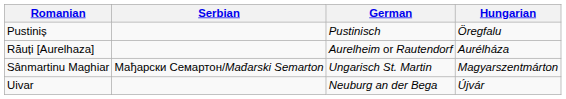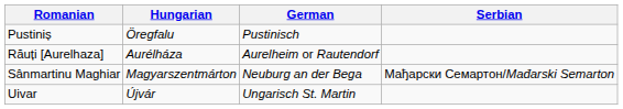 <table class="wikitable">
 <tr>
 <th><a href='#'>Romanian</a></th>
+<th><a href='#'>Hungarian</a></th>
+<th><a href='#'>German</a></th>
 <th><a href='#'>Serbian</a></th>
-<th><a href='#'>German</a></th>
-<th><a href='#'>Hungarian</a></th>
 </tr>
 <tr>
 <td>Pustiniș</td>
+<td><em>Öregfalu</em></td>
+<td><em>Pustinisch</em></td>
 <td></td>
-<td><em>Pustinisch</em></td>
-<td><em>Öregfalu</em></td>
 </tr>
 <tr>
 <td>Răuți [Aurelhaza]</td>
+<td><em>Aurélháza</em></td>
+<td><em>Aurelheim</em> or <em>Rautendorf</em></td>
 <td></td>
-<td><em>Aurelheim</em> or <em>Rautendorf</em></td>
-<td><em>Aurélháza</em></td>
 </tr>
 <tr>
 <td>Sânmartinu Maghiar</td>
+<td><em>Magyarszentmárton</em></td>
+<td><em>Neuburg an der Bega</em></td>
 <td>Мађарски Семартон/<em>Mađarski Semarton</em></td>
-<td><em>Ungarisch St. Martin</em></td>
-<td><em>Magyarszentmárton</em></td>
 </tr>
 <tr>
 <td>Uivar</td>
+<td><em>Újvár</em></td>
+<td><em>Ungarisch St. Martin</em></td>
 <td></td>
-<td><em>Neuburg an der Bega</em></td>
-<td><em>Újvár</em></td>
 </tr>
 </table>
